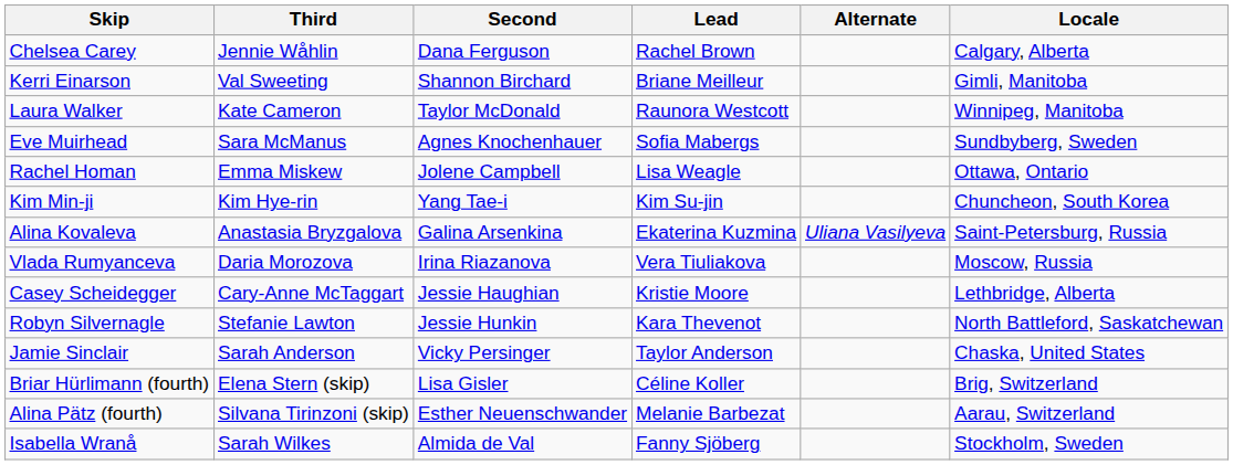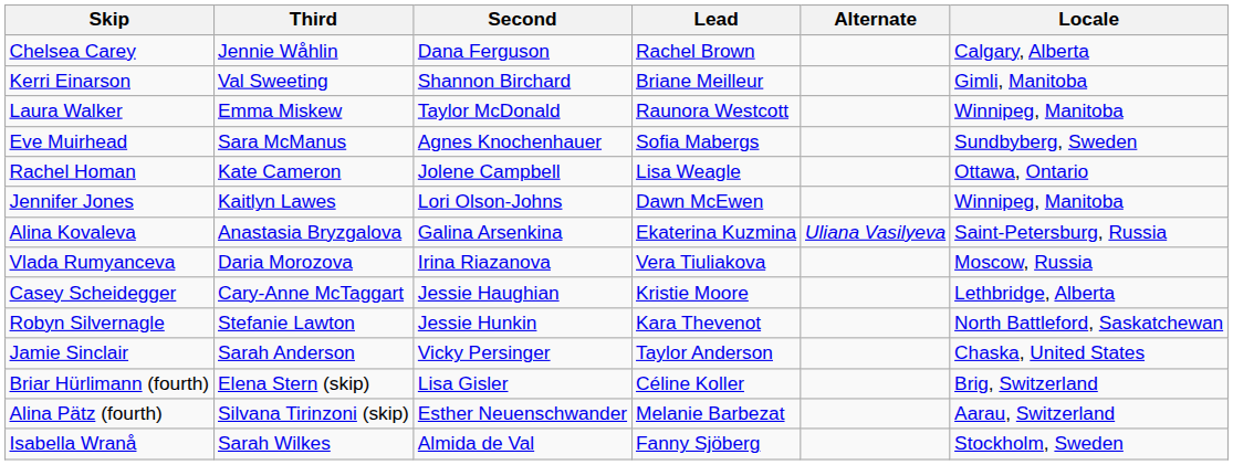 <table class=wikitable>
 <tr>
 <th>Skip</th>
 <th>Third</th>
 <th>Second</th>
 <th>Lead</th>
 <th>Alternate</th>
 <th>Locale</th>
 </tr>
 <tr>
 <td><a href='#'>Chelsea Carey</a></td>
 <td><a href='#'>Jennie Wåhlin</a></td>
 <td><a href='#'>Dana Ferguson</a></td>
 <td><a href='#'>Rachel Brown</a></td>
 <td></td>
 <td> <a href='#'>Calgary</a>, <a href='#'>Alberta</a></td>
 </tr>
 <tr>
 <td><a href='#'>Kerri Einarson</a></td>
 <td><a href='#'>Val Sweeting</a></td>
 <td><a href='#'>Shannon Birchard</a></td>
 <td><a href='#'>Briane Meilleur</a></td>
 <td></td>
 <td> <a href='#'>Gimli</a>, <a href='#'>Manitoba</a></td>
 </tr>
 <tr>
 <td><a href='#'>Laura Walker</a></td>
-<td><a href='#'>Kate Cameron</a></td>
+<td><a href='#'>Emma Miskew</a></td>
 <td><a href='#'>Taylor McDonald</a></td>
 <td><a href='#'>Raunora Westcott</a></td>
 <td></td>
 <td> <a href='#'>Winnipeg</a>, <a href='#'>Manitoba</a></td>
 </tr>
 <tr>
 <td><a href='#'>Eve Muirhead</a></td>
 <td><a href='#'>Sara McManus</a></td>
 <td><a href='#'>Agnes Knochenhauer</a></td>
 <td><a href='#'>Sofia Mabergs</a></td>
 <td></td>
 <td> <a href='#'>Sundbyberg</a>, <a href='#'>Sweden</a></td>
 </tr>
 <tr>
 <td><a href='#'>Rachel Homan</a></td>
-<td><a href='#'>Emma Miskew</a></td>
+<td><a href='#'>Kate Cameron</a></td>
 <td><a href='#'>Jolene Campbell</a></td>
 <td><a href='#'>Lisa Weagle</a></td>
 <td></td>
 <td> <a href='#'>Ottawa</a>, <a href='#'>Ontario</a></td>
 </tr>
 <tr>
-<td><a href='#'>Kim Min-ji</a></td>
-<td><a href='#'>Kim Hye-rin</a></td>
-<td><a href='#'>Yang Tae-i</a></td>
-<td><a href='#'>Kim Su-jin</a></td>
+<td><a href='#'>Jennifer Jones</a></td>
+<td><a href='#'>Kaitlyn Lawes</a></td>
+<td><a href='#'>Lori Olson-Johns</a></td>
+<td><a href='#'>Dawn McEwen</a></td>
 <td></td>
-<td> <a href='#'>Chuncheon</a>, <a href='#'>South Korea</a></td>
+<td> <a href='#'>Winnipeg</a>, <a href='#'>Manitoba</a></td>
 </tr>
 <tr>
 <td><a href='#'>Alina Kovaleva</a></td>
 <td><a href='#'>Anastasia Bryzgalova</a></td>
 <td><a href='#'>Galina Arsenkina</a></td>
 <td><a href='#'>Ekaterina Kuzmina</a></td>
 <td><em><a href='#'>Uliana Vasilyeva</a></em></td>
 <td> <a href='#'>Saint-Petersburg</a>, <a href='#'>Russia</a></td>
 </tr>
 <tr>
 <td><a href='#'>Vlada Rumyanceva</a></td>
 <td><a href='#'>Daria Morozova</a></td>
 <td><a href='#'>Irina Riazanova</a></td>
 <td><a href='#'>Vera Tiuliakova</a></td>
 <td></td>
 <td> <a href='#'>Moscow</a>, <a href='#'>Russia</a></td>
 </tr>
 <tr>
 <td><a href='#'>Casey Scheidegger</a></td>
 <td><a href='#'>Cary-Anne McTaggart</a></td>
 <td><a href='#'>Jessie Haughian</a></td>
 <td><a href='#'>Kristie Moore</a></td>
 <td></td>
 <td> <a href='#'>Lethbridge</a>, <a href='#'>Alberta</a></td>
 </tr>
 <tr>
 <td><a href='#'>Robyn Silvernagle</a></td>
 <td><a href='#'>Stefanie Lawton</a></td>
 <td><a href='#'>Jessie Hunkin</a></td>
 <td><a href='#'>Kara Thevenot</a></td>
 <td></td>
 <td> <a href='#'>North Battleford</a>, <a href='#'>Saskatchewan</a></td>
 </tr>
 <tr>
 <td><a href='#'>Jamie Sinclair</a></td>
 <td><a href='#'>Sarah Anderson</a></td>
 <td><a href='#'>Vicky Persinger</a></td>
 <td><a href='#'>Taylor Anderson</a></td>
 <td></td>
 <td> <a href='#'>Chaska</a>, <a href='#'>United States</a></td>
 </tr>
 <tr>
 <td><a href='#'>Briar Hürlimann</a> (fourth)</td>
 <td><a href='#'>Elena Stern</a> (skip)</td>
 <td><a href='#'>Lisa Gisler</a></td>
 <td><a href='#'>Céline Koller</a></td>
 <td></td>
 <td> <a href='#'>Brig</a>, <a href='#'>Switzerland</a></td>
 </tr>
 <tr>
 <td><a href='#'>Alina Pätz</a> (fourth)</td>
 <td><a href='#'>Silvana Tirinzoni</a> (skip)</td>
 <td><a href='#'>Esther Neuenschwander</a></td>
 <td><a href='#'>Melanie Barbezat</a></td>
 <td></td>
 <td> <a href='#'>Aarau</a>, <a href='#'>Switzerland</a></td>
 </tr>
 <tr>
 <td><a href='#'>Isabella Wranå</a></td>
 <td><a href='#'>Sarah Wilkes</a></td>
 <td><a href='#'>Almida de Val</a></td>
 <td><a href='#'>Fanny Sjöberg</a></td>
 <td></td>
 <td> <a href='#'>Stockholm</a>, <a href='#'>Sweden</a></td>
 </tr>
 </table>
